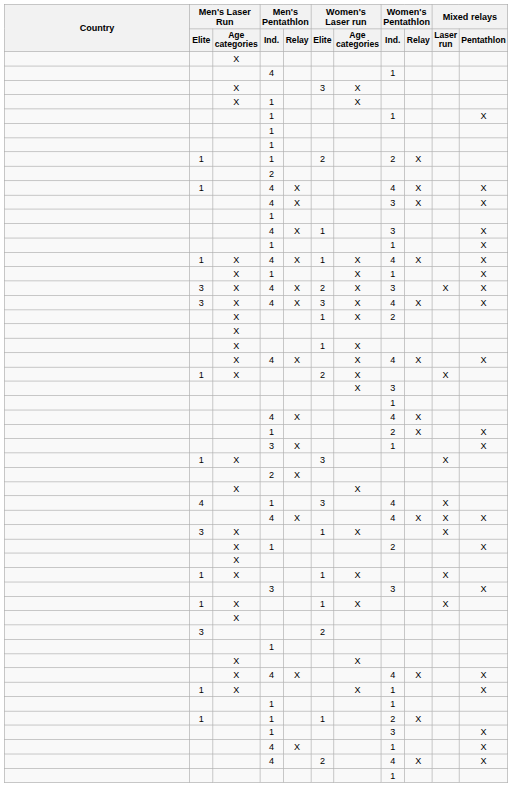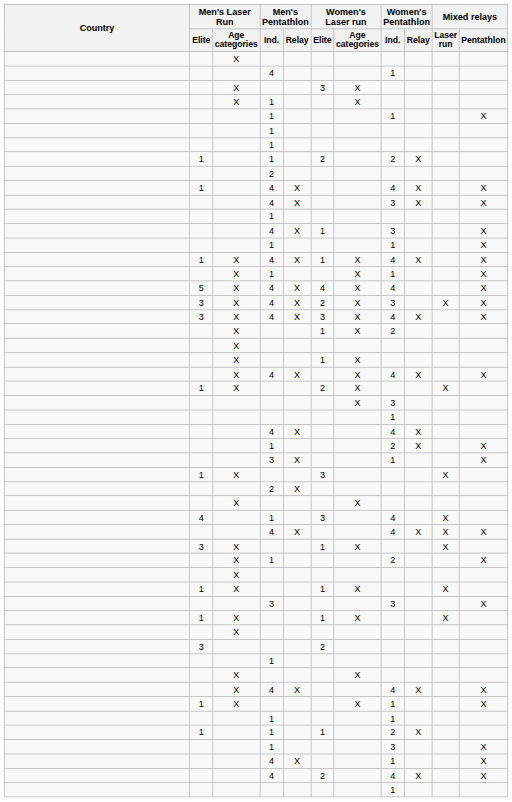 <table class="wikitable" width=800 style="text-align:center; font-size:90%">
 <tr>
 <th rowspan="2" style="text-align:center;">Country</th>
 <th colspan="2">Men's Laser Run</th>
 <th colspan="2">Men's Pentathlon</th>
 <th colspan="2">Women's Laser run</th>
 <th colspan="2">Women's Pentathlon</th>
 <th colspan="2">Mixed relays</th>
 </tr>
 <tr style="font-size:95%">
 <th width=30>Elite</th>
 <th width=30>Age<br>categories</th>
 <th width=30>Ind.</th>
 <th width=30>Relay</th>
 <th width=30>Elite</th>
 <th width=30>Age<br>categories</th>
 <th width=30>Ind.</th>
 <th width=30>Relay</th>
 <th width=30>Laser<br>run</th>
 <th width=30>Pentathlon</th>
 </tr>
 <tr>
 <td style="text-align:left;"></td>
 <td></td>
 <td>X</td>
 <td></td>
 <td></td>
 <td></td>
 <td></td>
 <td></td>
 <td></td>
 <td></td>
 <td></td>
 </tr>
 <tr>
 <td style="text-align:left;"></td>
 <td></td>
 <td></td>
 <td>4</td>
 <td></td>
 <td></td>
 <td></td>
 <td>1</td>
 <td></td>
 <td></td>
 <td></td>
 </tr>
 <tr>
 <td style="text-align:left;"></td>
 <td></td>
 <td>X</td>
 <td></td>
 <td></td>
 <td>3</td>
 <td>X</td>
 <td></td>
 <td></td>
 <td></td>
 <td></td>
 </tr>
 <tr>
 <td style="text-align:left;"></td>
 <td></td>
 <td>X</td>
 <td>1</td>
 <td></td>
 <td></td>
 <td>X</td>
 <td></td>
 <td></td>
 <td></td>
 <td></td>
 </tr>
 <tr>
 <td style="text-align:left;"></td>
 <td></td>
 <td></td>
 <td>1</td>
 <td></td>
 <td></td>
 <td></td>
 <td>1</td>
 <td></td>
 <td></td>
 <td>X</td>
 </tr>
 <tr>
 <td style="text-align:left;"></td>
 <td></td>
 <td></td>
 <td>1</td>
 <td></td>
 <td></td>
 <td></td>
 <td></td>
 <td></td>
 <td></td>
 <td></td>
 </tr>
 <tr>
 <td style="text-align:left;"></td>
 <td></td>
 <td></td>
 <td>1</td>
 <td></td>
 <td></td>
 <td></td>
 <td></td>
 <td></td>
 <td></td>
 <td></td>
 </tr>
 <tr>
 <td style="text-align:left;"></td>
 <td>1</td>
 <td></td>
 <td>1</td>
 <td></td>
 <td>2</td>
 <td></td>
 <td>2</td>
 <td>X</td>
 <td></td>
 <td></td>
 </tr>
 <tr>
 <td style="text-align:left;"></td>
 <td></td>
 <td></td>
 <td>2</td>
 <td></td>
 <td></td>
 <td></td>
 <td></td>
 <td></td>
 <td></td>
 <td></td>
 </tr>
 <tr>
 <td style="text-align:left;"></td>
 <td>1</td>
 <td></td>
 <td>4</td>
 <td>X</td>
 <td></td>
 <td></td>
 <td>4</td>
 <td>X</td>
 <td></td>
 <td>X</td>
 </tr>
 <tr>
 <td style="text-align:left;"></td>
 <td></td>
 <td></td>
 <td>4</td>
 <td>X</td>
 <td></td>
 <td></td>
 <td>3</td>
 <td>X</td>
 <td></td>
 <td>X</td>
 </tr>
 <tr>
 <td style="text-align:left;"></td>
 <td></td>
 <td></td>
 <td>1</td>
 <td></td>
 <td></td>
 <td></td>
 <td></td>
 <td></td>
 <td></td>
 <td></td>
 </tr>
 <tr>
 <td style="text-align:left;"></td>
 <td></td>
 <td></td>
 <td>4</td>
 <td>X</td>
 <td>1</td>
 <td></td>
 <td>3</td>
 <td></td>
 <td></td>
 <td>X</td>
 </tr>
 <tr>
 <td style="text-align:left;"></td>
 <td></td>
 <td></td>
 <td>1</td>
 <td></td>
 <td></td>
 <td></td>
 <td>1</td>
 <td></td>
 <td></td>
 <td>X</td>
 </tr>
 <tr>
 <td style="text-align:left;"></td>
 <td>1</td>
 <td>X</td>
 <td>4</td>
 <td>X</td>
 <td>1</td>
 <td>X</td>
 <td>4</td>
 <td>X</td>
 <td></td>
 <td>X</td>
 </tr>
 <tr>
 <td style="text-align:left;"></td>
 <td></td>
 <td>X</td>
 <td>1</td>
 <td></td>
 <td></td>
 <td>X</td>
 <td>1</td>
+<td></td>
+<td></td>
+<td>X</td>
+</tr>
+<tr>
+<td style="text-align:left;"></td>
+<td>5</td>
+<td>X</td>
+<td>4</td>
+<td>X</td>
+<td>4</td>
+<td>X</td>
+<td>4</td>
 <td></td>
 <td></td>
 <td>X</td>
 </tr>
 <tr>
 <td style="text-align:left;"></td>
 <td>3</td>
 <td>X</td>
 <td>4</td>
 <td>X</td>
 <td>2</td>
 <td>X</td>
 <td>3</td>
 <td></td>
 <td>X</td>
 <td>X</td>
 </tr>
 <tr>
 <td style="text-align:left;"></td>
 <td>3</td>
 <td>X</td>
 <td>4</td>
 <td>X</td>
 <td>3</td>
 <td>X</td>
 <td>4</td>
 <td>X</td>
 <td></td>
 <td>X</td>
 </tr>
 <tr>
 <td style="text-align:left;"></td>
 <td></td>
 <td>X</td>
 <td></td>
 <td></td>
 <td>1</td>
 <td>X</td>
 <td>2</td>
 <td></td>
 <td></td>
 <td></td>
 </tr>
 <tr>
 <td style="text-align:left;"></td>
 <td></td>
 <td>X</td>
 <td></td>
 <td></td>
 <td></td>
 <td></td>
 <td></td>
 <td></td>
 <td></td>
 <td></td>
 </tr>
 <tr>
 <td style="text-align:left;"></td>
 <td></td>
 <td>X</td>
 <td></td>
 <td></td>
 <td>1</td>
 <td>X</td>
 <td></td>
 <td></td>
 <td></td>
 <td></td>
 </tr>
 <tr>
 <td style="text-align:left;"></td>
 <td></td>
 <td>X</td>
 <td>4</td>
 <td>X</td>
 <td></td>
 <td>X</td>
 <td>4</td>
 <td>X</td>
 <td></td>
 <td>X</td>
 </tr>
 <tr>
 <td style="text-align:left;"></td>
 <td>1</td>
 <td>X</td>
 <td></td>
 <td></td>
 <td>2</td>
 <td>X</td>
 <td></td>
 <td></td>
 <td>X</td>
 <td></td>
 </tr>
 <tr>
 <td style="text-align:left;"></td>
 <td></td>
 <td></td>
 <td></td>
 <td></td>
 <td></td>
 <td>X</td>
 <td>3</td>
 <td></td>
 <td></td>
 <td></td>
 </tr>
 <tr>
 <td style="text-align:left;"></td>
 <td></td>
 <td></td>
 <td></td>
 <td></td>
 <td></td>
 <td></td>
 <td>1</td>
 <td></td>
 <td></td>
 <td></td>
 </tr>
 <tr>
 <td style="text-align:left;"></td>
 <td></td>
 <td></td>
 <td>4</td>
 <td>X</td>
 <td></td>
 <td></td>
 <td>4</td>
 <td>X</td>
 <td></td>
 <td></td>
 </tr>
 <tr>
 <td style="text-align:left;"></td>
 <td></td>
 <td></td>
 <td>1</td>
 <td></td>
 <td></td>
 <td></td>
 <td>2</td>
 <td>X</td>
 <td></td>
 <td>X</td>
 </tr>
 <tr>
 <td style="text-align:left;"></td>
 <td></td>
 <td></td>
 <td>3</td>
 <td>X</td>
 <td></td>
 <td></td>
 <td>1</td>
 <td></td>
 <td></td>
 <td>X</td>
 </tr>
 <tr>
 <td style="text-align:left;"></td>
 <td>1</td>
 <td>X</td>
 <td></td>
 <td></td>
 <td>3</td>
 <td></td>
 <td></td>
 <td></td>
 <td>X</td>
 <td></td>
 </tr>
 <tr>
 <td style="text-align:left;"></td>
 <td></td>
 <td></td>
 <td>2</td>
 <td>X</td>
 <td></td>
 <td></td>
 <td></td>
 <td></td>
 <td></td>
 <td></td>
 </tr>
 <tr>
 <td style="text-align:left;"></td>
 <td></td>
 <td>X</td>
 <td></td>
 <td></td>
 <td></td>
 <td>X</td>
 <td></td>
 <td></td>
 <td></td>
 <td></td>
 </tr>
 <tr>
 <td style="text-align:left;"></td>
 <td>4</td>
 <td></td>
 <td>1</td>
 <td></td>
 <td>3</td>
 <td></td>
 <td>4</td>
 <td></td>
 <td>X</td>
 <td></td>
 </tr>
 <tr>
 <td style="text-align:left;"></td>
 <td></td>
 <td></td>
 <td>4</td>
 <td>X</td>
 <td></td>
 <td></td>
 <td>4</td>
 <td>X</td>
 <td>X</td>
 <td>X</td>
 </tr>
 <tr>
 <td style="text-align:left;"></td>
 <td>3</td>
 <td>X</td>
 <td></td>
 <td></td>
 <td>1</td>
 <td>X</td>
 <td></td>
 <td></td>
 <td>X</td>
 <td></td>
 </tr>
 <tr>
 <td style="text-align:left;"></td>
 <td></td>
 <td>X</td>
 <td>1</td>
 <td></td>
 <td></td>
 <td></td>
 <td>2</td>
 <td></td>
 <td></td>
 <td>X</td>
 </tr>
 <tr>
 <td style="text-align:left;"></td>
 <td></td>
 <td>X</td>
 <td></td>
 <td></td>
 <td></td>
 <td></td>
 <td></td>
 <td></td>
 <td></td>
 <td></td>
 </tr>
 <tr>
 <td style="text-align:left;"></td>
 <td>1</td>
 <td>X</td>
 <td></td>
 <td></td>
 <td>1</td>
 <td>X</td>
 <td></td>
 <td></td>
 <td>X</td>
 <td></td>
 </tr>
 <tr>
 <td style="text-align:left;"></td>
 <td></td>
 <td></td>
 <td>3</td>
 <td></td>
 <td></td>
 <td></td>
 <td>3</td>
 <td></td>
 <td></td>
 <td>X</td>
 </tr>
 <tr>
 <td style="text-align:left;"></td>
 <td>1</td>
 <td>X</td>
 <td></td>
 <td></td>
 <td>1</td>
 <td>X</td>
 <td></td>
 <td></td>
 <td>X</td>
 <td></td>
 </tr>
 <tr>
 <td style="text-align:left;"></td>
 <td></td>
 <td>X</td>
 <td></td>
 <td></td>
 <td></td>
 <td></td>
 <td></td>
 <td></td>
 <td></td>
 <td></td>
 </tr>
 <tr>
 <td style="text-align:left;"></td>
 <td>3</td>
 <td></td>
 <td></td>
 <td></td>
 <td>2</td>
 <td></td>
 <td></td>
 <td></td>
 <td></td>
 <td></td>
 </tr>
 <tr>
 <td style="text-align:left;"></td>
 <td></td>
 <td></td>
 <td>1</td>
 <td></td>
 <td></td>
 <td></td>
 <td></td>
 <td></td>
 <td></td>
 <td></td>
 </tr>
 <tr>
 <td style="text-align:left;"></td>
 <td></td>
 <td>X</td>
 <td></td>
 <td></td>
 <td></td>
 <td>X</td>
 <td></td>
 <td></td>
 <td></td>
 <td></td>
 </tr>
 <tr>
 <td style="text-align:left;"></td>
 <td></td>
 <td>X</td>
 <td>4</td>
 <td>X</td>
 <td></td>
 <td></td>
 <td>4</td>
 <td>X</td>
 <td></td>
 <td>X</td>
 </tr>
 <tr>
 <td style="text-align:left;"></td>
 <td>1</td>
 <td>X</td>
 <td></td>
 <td></td>
 <td></td>
 <td>X</td>
 <td>1</td>
 <td></td>
 <td></td>
 <td>X</td>
 </tr>
 <tr>
 <td style="text-align:left;"></td>
 <td></td>
 <td></td>
 <td>1</td>
 <td></td>
 <td></td>
 <td></td>
 <td>1</td>
 <td></td>
 <td></td>
 <td></td>
 </tr>
 <tr>
 <td style="text-align:left;"></td>
 <td>1</td>
 <td></td>
 <td>1</td>
 <td></td>
 <td>1</td>
 <td></td>
 <td>2</td>
 <td>X</td>
 <td></td>
 <td></td>
 </tr>
 <tr>
 <td style="text-align:left;"></td>
 <td></td>
 <td></td>
 <td>1</td>
 <td></td>
 <td></td>
 <td></td>
 <td>3</td>
 <td></td>
 <td></td>
 <td>X</td>
 </tr>
 <tr>
 <td style="text-align:left;"></td>
 <td></td>
 <td></td>
 <td>4</td>
 <td>X</td>
 <td></td>
 <td></td>
 <td>1</td>
 <td></td>
 <td></td>
 <td>X</td>
 </tr>
 <tr>
 <td style="text-align:left;"></td>
 <td></td>
 <td></td>
 <td>4</td>
 <td></td>
 <td>2</td>
 <td></td>
 <td>4</td>
 <td>X</td>
 <td></td>
 <td>X</td>
 </tr>
 <tr>
 <td style="text-align:left;"></td>
 <td></td>
 <td></td>
 <td></td>
 <td></td>
 <td></td>
 <td></td>
 <td>1</td>
 <td></td>
 <td></td>
 <td></td>
 </tr>
 </table>
